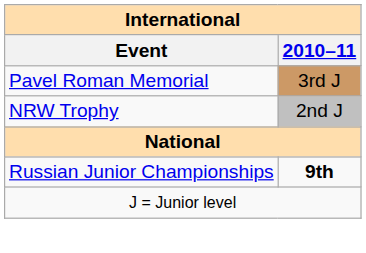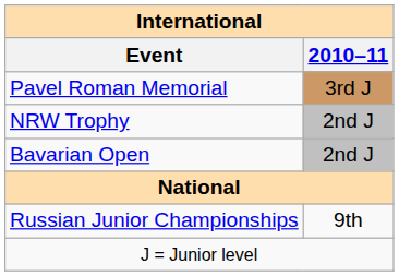 <table class="wikitable" style="text-align:center">
 <tr>
 <th style="background-color: #ffdead; " colspan=2 align=center>International</th>
 </tr>
 <tr>
 <th>Event</th>
 <th><a href='#'>2010–11</a></th>
 </tr>
 <tr>
 <td align=left><a href='#'>Pavel Roman Memorial</a></td>
 <td bgcolor=cc9966>3rd J</td>
 </tr>
 <tr>
 <td align=left><a href='#'>NRW Trophy</a></td>
 <td bgcolor=silver>2nd J</td>
 </tr>
 <tr>
+<td align=left><a href='#'>Bavarian Open</a></td>
+<td bgcolor=silver>2nd J</td>
+</tr>
+<tr>
 <th style="background-color: #ffdead; " colspan=2 align=center>National</th>
 </tr>
 <tr>
 <td align=left><a href='#'>Russian Junior Championships</a></td>
-<td><strong>9th</strong></td>
+<td>9th</td>
 </tr>
 <tr>
 <td colspan=2 align=center><small> J = Junior level </small></td>
 </tr>
 </table>
